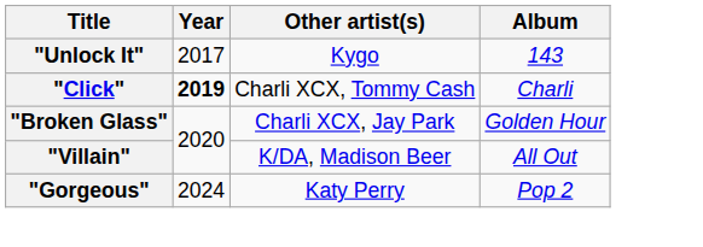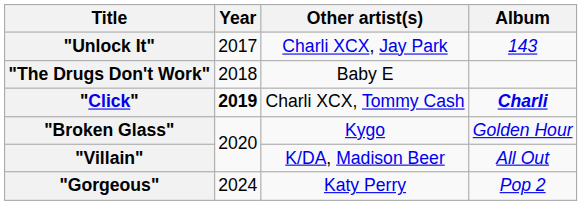 <table class="wikitable plainrowheaders" style="text-align:center;">
 <tr>
 <th>Title</th>
 <th>Year</th>
 <th>Other artist(s)</th>
 <th>Album</th>
 </tr>
 <tr>
 <th scope="row">"Unlock It"</th>
 <td>2017</td>
-<td><a href='#'>Kygo</a></td>
+<td><a href='#'>Charli XCX</a>, <a href='#'>Jay Park</a></td>
 <td><em><a href='#'>143</a></em></td>
+</tr>
+<tr>
+<th scope="row">"The Drugs Don't Work"</th>
+<td>2018</td>
+<td>Baby E</td>
+<td></td>
 </tr>
 <tr>
 <th scope="row">"<a href='#'>Click</a>"</th>
 <td><strong>2019</strong></td>
 <td>Charli XCX, <a href='#'>Tommy Cash</a></td>
-<td><em><a href='#'>Charli</a></em></td>
+<td><strong><em><a href='#'>Charli</a></em></strong></td>
 </tr>
 <tr>
 <th scope="row">"Broken Glass"</th>
 <td rowspan="2">2020</td>
-<td><a href='#'>Charli XCX</a>, <a href='#'>Jay Park</a></td>
+<td><a href='#'>Kygo</a></td>
 <td><em><a href='#'>Golden Hour</a></em></td>
 </tr>
 <tr>
 <th scope="row">"Villain"</th>
 <td><a href='#'>K/DA</a>, <a href='#'>Madison Beer</a></td>
 <td><em><a href='#'>All Out</a></em></td>
 </tr>
 <tr>
 <th scope="row">"Gorgeous"</th>
 <td rowspan="2">2024</td>
 <td><a href='#'>Katy Perry</a></td>
 <td><em><a href='#'>Pop 2</a></em></td>
 </tr>
 </table>
